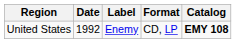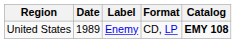 <table class="wikitable">
 <tr>
 <th>Region</th>
 <th>Date</th>
 <th>Label</th>
 <th>Format</th>
 <th>Catalog</th>
 </tr>
 <tr>
 <td>United States</td>
-<td>1992</td>
+<td>1989</td>
 <td><a href='#'>Enemy</a></td>
 <td>CD, <a href='#'>LP</a></td>
 <td><strong>EMY 108</strong></td>
 </tr>
 </table>
